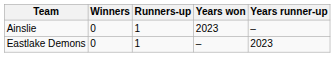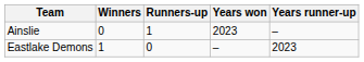 <table class="wikitable sortable">
 <tr>
 <th>Team</th>
 <th>Winners</th>
 <th>Runners-up</th>
 <th>Years won</th>
 <th>Years runner-up</th>
 </tr>
 <tr>
 <td> Ainslie</td>
 <td>0</td>
 <td>1</td>
 <td>2023</td>
 <td>–</td>
 </tr>
 <tr>
 <td> Eastlake Demons</td>
+<td>1</td>
 <td>0</td>
-<td>1</td>
 <td>–</td>
 <td>2023</td>
 </tr>
 </table>
